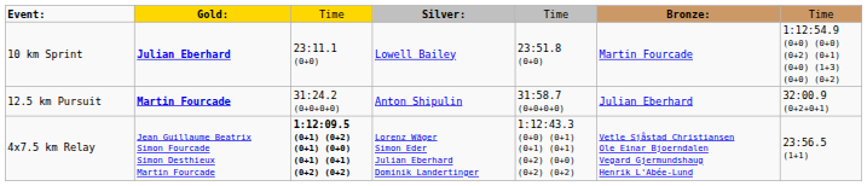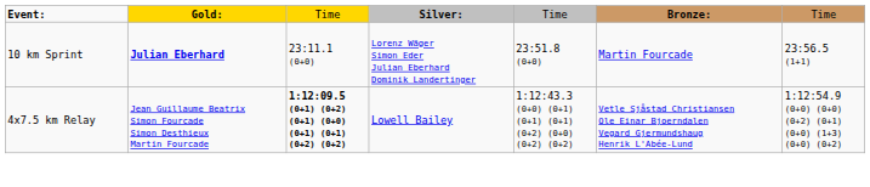 <table class="wikitable" width=85%>
 <tr>
 <td><strong>Event:</strong></td>
 <td style="text-align:center;background-color:gold;"><strong>Gold:</strong></td>
 <td style="text-align:center;background-color:gold;">Time</td>
 <td style="text-align:center;background-color:silver;"><strong>Silver:</strong></td>
 <td style="text-align:center;background-color:silver;">Time</td>
 <td style="text-align:center;background-color:#CC9966;"><strong>Bronze:</strong></td>
 <td style="text-align:center;background-color:#CC9966;">Time</td>
 </tr>
 <tr>
 <td>10 km Sprint<br></td>
 <td><strong><a href='#'>Julian Eberhard</a></strong><br><small></small></td>
 <td>23:11.1<br><small>(0+0)</small></td>
-<td><a href='#'>Lowell Bailey</a><br><small></small></td>
+<td><br><small><a href='#'>Lorenz Wäger</a><br><a href='#'>Simon Eder</a><br><a href='#'>Julian Eberhard</a><br><a href='#'>Dominik Landertinger</a></small></td>
 <td>23:51.8<br><small>(0+0)</small></td>
 <td><a href='#'>Martin Fourcade</a><br><small></small></td>
-<td>1:12:54.9<br><small>(0+0) (0+0)<br>(0+2) (0+1)<br>(0+0) (1+3)<br>(0+0) (0+2)</small></td>
-</tr>
-<tr>
-<td>12.5 km Pursuit<br></td>
-<td><strong><a href='#'>Martin Fourcade</a></strong><br><small></small></td>
-<td>31:24.2<br><small>(0+0+0+0)</small></td>
-<td><a href='#'>Anton Shipulin</a><br><small></small></td>
-<td>31:58.7<br><small>(0+0+0+0)</small></td>
-<td><a href='#'>Julian Eberhard</a><br><small></small></td>
-<td>32:00.9<br><small>(0+2+0+1)</small></td>
+<td>23:56.5<br><small>(1+1)</small></td>
 </tr>
 <tr>
 <td>4x7.5 km Relay<br></td>
 <td><strong></strong><br><small><a href='#'>Jean Guillaume Beatrix</a><br><a href='#'>Simon Fourcade</a><br><a href='#'>Simon Desthieux</a><br><a href='#'>Martin Fourcade</a></small></td>
 <td><strong>1:12:09.5<br><small>(0+1) (0+2)<br>(0+1) (0+0)<br>(0+1) (0+1)<br>(0+2) (0+2)</small></strong></td>
-<td><br><small><a href='#'>Lorenz Wäger</a><br><a href='#'>Simon Eder</a><br><a href='#'>Julian Eberhard</a><br><a href='#'>Dominik Landertinger</a></small></td>
+<td><a href='#'>Lowell Bailey</a><br><small></small></td>
 <td>1:12:43.3<br><small>(0+0) (0+1)<br>(0+1) (0+1)<br>(0+2) (0+0)<br>(0+2) (0+2)</small></td>
 <td><br><small><a href='#'>Vetle Sjåstad Christiansen</a><br><a href='#'>Ole Einar Bjoerndalen</a><br><a href='#'>Vegard Gjermundshaug</a><br><a href='#'>Henrik L'Abée-Lund</a></small></td>
-<td>23:56.5<br><small>(1+1)</small></td>
+<td>1:12:54.9<br><small>(0+0) (0+0)<br>(0+2) (0+1)<br>(0+0) (1+3)<br>(0+0) (0+2)</small></td>
 </tr>
 </table>
